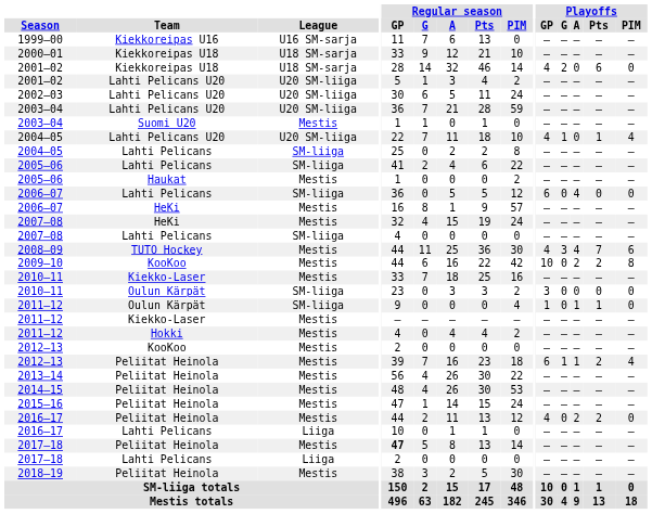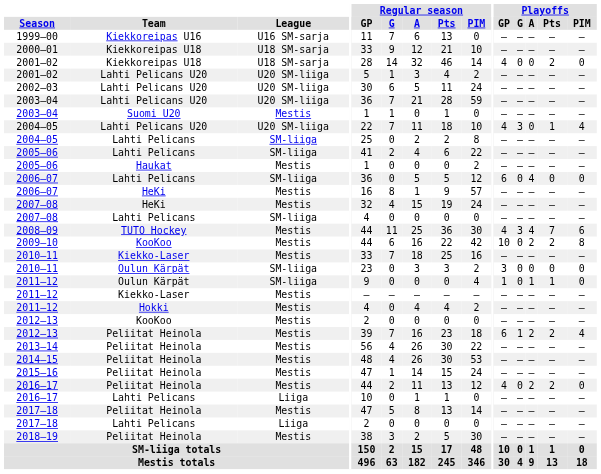 <table border="0" cellpadding="1" cellspacing="0" style="text-align:center; width:60em">
 <tr bgcolor="#e0e0e0">
 <th colspan="3" bgcolor="#ffffff"></th>
 <th rowspan="99" bgcolor="#ffffff"></th>
 <th colspan="5"><a href='#'>Regular season</a></th>
 <th rowspan="99" bgcolor="#ffffff"></th>
 <th colspan="5"><a href='#'>Playoffs</a></th>
 </tr>
 <tr bgcolor="#e0e0e0">
 <th><a href='#'>Season</a></th>
 <th>Team</th>
 <th>League</th>
 <th>GP</th>
 <th><a href='#'>G</a></th>
 <th><a href='#'>A</a></th>
 <th><a href='#'>Pts</a></th>
 <th><a href='#'>PIM</a></th>
 <th>GP</th>
 <th>G</th>
 <th>A</th>
 <th>Pts</th>
 <th>PIM</th>
 </tr>
 <tr>
 <td>1999–00</td>
 <td><a href='#'>Kiekkoreipas</a> U16</td>
 <td>U16 SM-sarja</td>
 <td>11</td>
 <td>7</td>
 <td>6</td>
 <td>13</td>
 <td>0</td>
 <td>—</td>
 <td>—</td>
 <td>—</td>
 <td>—</td>
 <td>—</td>
 </tr>
 <tr bgcolor="#f0f0f0">
 <td>2000–01</td>
 <td>Kiekkoreipas U18</td>
 <td>U18 SM-sarja</td>
 <td>33</td>
 <td>9</td>
 <td>12</td>
 <td>21</td>
 <td>10</td>
 <td>—</td>
 <td>—</td>
 <td>—</td>
 <td>—</td>
 <td>—</td>
 </tr>
 <tr>
 <td>2001–02</td>
 <td>Kiekkoreipas U18</td>
 <td>U18 SM-sarja</td>
 <td>28</td>
 <td>14</td>
 <td>32</td>
 <td>46</td>
 <td>14</td>
 <td>4</td>
+<td>0</td>
+<td>0</td>
 <td>2</td>
-<td>0</td>
-<td>6</td>
 <td>0</td>
 </tr>
 <tr bgcolor="#f0f0f0">
 <td>2001–02</td>
 <td>Lahti Pelicans U20</td>
 <td>U20 SM-liiga</td>
 <td>5</td>
 <td>1</td>
 <td>3</td>
 <td>4</td>
 <td>2</td>
 <td>—</td>
 <td>—</td>
 <td>—</td>
 <td>—</td>
 <td>—</td>
 </tr>
 <tr>
 <td>2002–03</td>
 <td>Lahti Pelicans U20</td>
 <td>U20 SM-liiga</td>
 <td>30</td>
 <td>6</td>
 <td>5</td>
 <td>11</td>
 <td>24</td>
 <td>—</td>
 <td>—</td>
 <td>—</td>
 <td>—</td>
 <td>—</td>
 </tr>
 <tr bgcolor="#f0f0f0">
 <td>2003–04</td>
 <td>Lahti Pelicans U20</td>
 <td>U20 SM-liiga</td>
 <td>36</td>
 <td>7</td>
 <td>21</td>
 <td>28</td>
 <td>59</td>
 <td>—</td>
 <td>—</td>
 <td>—</td>
 <td>—</td>
 <td>—</td>
 </tr>
 <tr>
 <td><a href='#'>2003–04</a></td>
 <td><a href='#'>Suomi U20</a></td>
 <td><a href='#'>Mestis</a></td>
 <td>1</td>
 <td>1</td>
 <td>0</td>
 <td>1</td>
 <td>0</td>
 <td>—</td>
 <td>—</td>
 <td>—</td>
 <td>—</td>
 <td>—</td>
 </tr>
 <tr bgcolor="#f0f0f0">
 <td>2004–05</td>
 <td>Lahti Pelicans U20</td>
 <td>U20 SM-liiga</td>
 <td>22</td>
 <td>7</td>
 <td>11</td>
 <td>18</td>
 <td>10</td>
 <td>4</td>
-<td>1</td>
+<td>3</td>
 <td>0</td>
 <td>1</td>
 <td>4</td>
 </tr>
 <tr>
 <td><a href='#'>2004–05</a></td>
 <td>Lahti Pelicans</td>
 <td><a href='#'>SM-liiga</a></td>
 <td>25</td>
 <td>0</td>
 <td>2</td>
 <td>2</td>
 <td>8</td>
 <td>—</td>
 <td>—</td>
 <td>—</td>
 <td>—</td>
 <td>—</td>
 </tr>
 <tr bgcolor="#f0f0f0">
 <td><a href='#'>2005–06</a></td>
 <td>Lahti Pelicans</td>
 <td>SM-liiga</td>
 <td>41</td>
 <td>2</td>
 <td>4</td>
 <td>6</td>
 <td>22</td>
 <td>—</td>
 <td>—</td>
 <td>—</td>
 <td>—</td>
 <td>—</td>
 </tr>
 <tr>
 <td><a href='#'>2005–06</a></td>
 <td><a href='#'>Haukat</a></td>
 <td>Mestis</td>
 <td>1</td>
 <td>0</td>
 <td>0</td>
 <td>0</td>
 <td>2</td>
 <td>—</td>
 <td>—</td>
 <td>—</td>
 <td>—</td>
 <td>—</td>
 </tr>
 <tr bgcolor="#f0f0f0">
 <td><a href='#'>2006–07</a></td>
 <td>Lahti Pelicans</td>
 <td>SM-liiga</td>
 <td>36</td>
 <td>0</td>
 <td>5</td>
 <td>5</td>
 <td>12</td>
 <td>6</td>
 <td>0</td>
 <td>4</td>
 <td>0</td>
 <td>0</td>
 </tr>
 <tr>
 <td><a href='#'>2006–07</a></td>
 <td><a href='#'>HeKi</a></td>
 <td>Mestis</td>
 <td>16</td>
 <td>8</td>
 <td>1</td>
 <td>9</td>
 <td>57</td>
 <td>—</td>
 <td>—</td>
 <td>—</td>
 <td>—</td>
 <td>—</td>
 </tr>
 <tr bgcolor="#f0f0f0">
 <td><a href='#'>2007–08</a></td>
 <td>HeKi</td>
 <td>Mestis</td>
 <td>32</td>
 <td>4</td>
 <td>15</td>
 <td>19</td>
 <td>24</td>
 <td>—</td>
 <td>—</td>
 <td>—</td>
 <td>—</td>
 <td>—</td>
 </tr>
 <tr>
 <td><a href='#'>2007–08</a></td>
 <td>Lahti Pelicans</td>
 <td>SM-liiga</td>
 <td>4</td>
 <td>0</td>
 <td>0</td>
 <td>0</td>
 <td>0</td>
 <td>—</td>
 <td>—</td>
 <td>—</td>
 <td>—</td>
 <td>—</td>
 </tr>
 <tr bgcolor="#f0f0f0">
 <td><a href='#'>2008–09</a></td>
 <td><a href='#'>TUTO Hockey</a></td>
 <td>Mestis</td>
 <td>44</td>
 <td>11</td>
 <td>25</td>
 <td>36</td>
 <td>30</td>
 <td>4</td>
 <td>3</td>
 <td>4</td>
 <td>7</td>
 <td>6</td>
 </tr>
 <tr>
 <td><a href='#'>2009–10</a></td>
 <td><a href='#'>KooKoo</a></td>
 <td>Mestis</td>
 <td>44</td>
 <td>6</td>
 <td>16</td>
 <td>22</td>
 <td>42</td>
 <td>10</td>
 <td>0</td>
 <td>2</td>
 <td>2</td>
 <td>8</td>
 </tr>
 <tr bgcolor="#f0f0f0">
 <td><a href='#'>2010–11</a></td>
 <td><a href='#'>Kiekko-Laser</a></td>
 <td>Mestis</td>
 <td>33</td>
 <td>7</td>
 <td>18</td>
 <td>25</td>
 <td>16</td>
 <td>—</td>
 <td>—</td>
 <td>—</td>
 <td>—</td>
 <td>—</td>
 </tr>
 <tr>
 <td><a href='#'>2010–11</a></td>
 <td><a href='#'>Oulun Kärpät</a></td>
 <td>SM-liiga</td>
 <td>23</td>
 <td>0</td>
 <td>3</td>
 <td>3</td>
 <td>2</td>
 <td>3</td>
 <td>0</td>
 <td>0</td>
 <td>0</td>
 <td>0</td>
 </tr>
 <tr bgcolor="#f0f0f0">
 <td><a href='#'>2011–12</a></td>
 <td>Oulun Kärpät</td>
 <td>SM-liiga</td>
 <td>9</td>
 <td>0</td>
 <td>0</td>
 <td>0</td>
 <td>4</td>
 <td>1</td>
 <td>0</td>
 <td>1</td>
 <td>1</td>
 <td>0</td>
 </tr>
 <tr>
 <td><a href='#'>2011–12</a></td>
 <td>Kiekko-Laser</td>
 <td>Mestis</td>
 <td>—</td>
 <td>—</td>
 <td>—</td>
 <td>—</td>
 <td>—</td>
 <td>—</td>
 <td>—</td>
 <td>—</td>
 <td>—</td>
 <td>—</td>
 </tr>
 <tr bgcolor="#f0f0f0">
 <td><a href='#'>2011–12</a></td>
 <td><a href='#'>Hokki</a></td>
 <td>Mestis</td>
 <td>4</td>
 <td>0</td>
 <td>4</td>
 <td>4</td>
 <td>2</td>
 <td>—</td>
 <td>—</td>
 <td>—</td>
 <td>—</td>
 <td>—</td>
 </tr>
 <tr>
 <td><a href='#'>2012–13</a></td>
 <td>KooKoo</td>
 <td>Mestis</td>
 <td>2</td>
 <td>0</td>
 <td>0</td>
 <td>0</td>
 <td>0</td>
 <td>—</td>
 <td>—</td>
 <td>—</td>
 <td>—</td>
 <td>—</td>
 </tr>
 <tr bgcolor="#f0f0f0">
 <td><a href='#'>2012–13</a></td>
 <td>Peliitat Heinola</td>
 <td>Mestis</td>
 <td>39</td>
 <td>7</td>
 <td>16</td>
 <td>23</td>
 <td>18</td>
 <td>6</td>
 <td>1</td>
-<td>1</td>
+<td>2</td>
 <td>2</td>
 <td>4</td>
 </tr>
 <tr>
 <td><a href='#'>2013–14</a></td>
 <td>Peliitat Heinola</td>
 <td>Mestis</td>
 <td>56</td>
 <td>4</td>
 <td>26</td>
 <td>30</td>
 <td>22</td>
 <td>—</td>
 <td>—</td>
 <td>—</td>
 <td>—</td>
 <td>—</td>
 </tr>
 <tr bgcolor="#f0f0f0">
 <td><a href='#'>2014–15</a></td>
 <td>Peliitat Heinola</td>
 <td>Mestis</td>
 <td>48</td>
 <td>4</td>
 <td>26</td>
 <td>30</td>
 <td>53</td>
 <td>—</td>
 <td>—</td>
 <td>—</td>
 <td>—</td>
 <td>—</td>
 </tr>
 <tr>
 <td><a href='#'>2015–16</a></td>
 <td>Peliitat Heinola</td>
 <td>Mestis</td>
 <td>47</td>
 <td>1</td>
 <td>14</td>
 <td>15</td>
 <td>24</td>
 <td>—</td>
 <td>—</td>
 <td>—</td>
 <td>—</td>
 <td>—</td>
 </tr>
 <tr bgcolor="#f0f0f0">
 <td><a href='#'>2016–17</a></td>
 <td>Peliitat Heinola</td>
 <td>Mestis</td>
 <td>44</td>
 <td>2</td>
 <td>11</td>
 <td>13</td>
 <td>12</td>
 <td>4</td>
 <td>0</td>
 <td>2</td>
 <td>2</td>
 <td>0</td>
 </tr>
 <tr>
 <td><a href='#'>2016–17</a></td>
 <td>Lahti Pelicans</td>
 <td>Liiga</td>
 <td>10</td>
 <td>0</td>
 <td>1</td>
 <td>1</td>
 <td>0</td>
 <td>—</td>
 <td>—</td>
 <td>—</td>
 <td>—</td>
 <td>—</td>
 </tr>
 <tr bgcolor="#f0f0f0">
 <td><a href='#'>2017–18</a></td>
 <td>Peliitat Heinola</td>
 <td>Mestis</td>
-<td><strong>47</strong></td>
+<td>47</td>
 <td>5</td>
 <td>8</td>
 <td>13</td>
 <td>14</td>
 <td>—</td>
 <td>—</td>
 <td>—</td>
 <td>—</td>
 <td>—</td>
 </tr>
 <tr>
 <td><a href='#'>2017–18</a></td>
 <td>Lahti Pelicans</td>
 <td>Liiga</td>
 <td>2</td>
 <td>0</td>
 <td>0</td>
 <td>0</td>
 <td>0</td>
 <td>—</td>
 <td>—</td>
 <td>—</td>
 <td>—</td>
 <td>—</td>
 </tr>
 <tr bgcolor="#f0f0f0">
 <td><a href='#'>2018–19</a></td>
 <td>Peliitat Heinola</td>
 <td>Mestis</td>
 <td>38</td>
 <td>3</td>
 <td>2</td>
 <td>5</td>
 <td>30</td>
 <td>—</td>
 <td>—</td>
 <td>—</td>
 <td>—</td>
 <td>—</td>
 </tr>
 <tr>
 </tr>
 <tr ALIGN="center" bgcolor="#e0e0e0">
 <th colspan="3">SM-liiga totals</th>
 <th ALIGN="center">150</th>
 <th ALIGN="center">2</th>
 <th ALIGN="center">15</th>
 <th ALIGN="center">17</th>
 <th ALIGN="center">48</th>
 <th ALIGN="center">10</th>
 <th ALIGN="center">0</th>
 <th ALIGN="center">1</th>
 <th ALIGN="center">1</th>
 <th ALIGN="center">0</th>
 </tr>
 <tr>
 </tr>
 <tr ALIGN="center" bgcolor="#e0e0e0">
 <th colspan="3">Mestis totals</th>
 <th ALIGN="center">496</th>
 <th ALIGN="center">63</th>
 <th ALIGN="center">182</th>
 <th ALIGN="center">245</th>
 <th ALIGN="center">346</th>
 <th ALIGN="center">30</th>
 <th ALIGN="center">4</th>
 <th ALIGN="center">9</th>
 <th ALIGN="center">13</th>
 <th ALIGN="center">18</th>
 </tr>
 </table>
